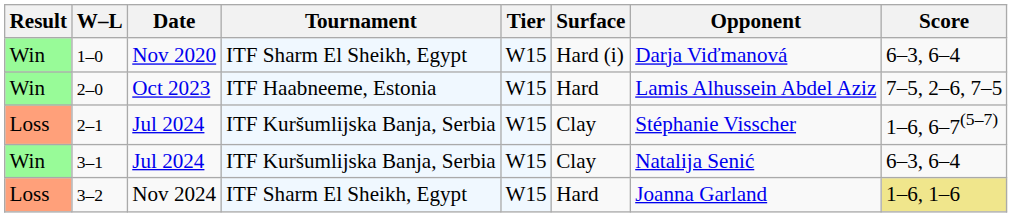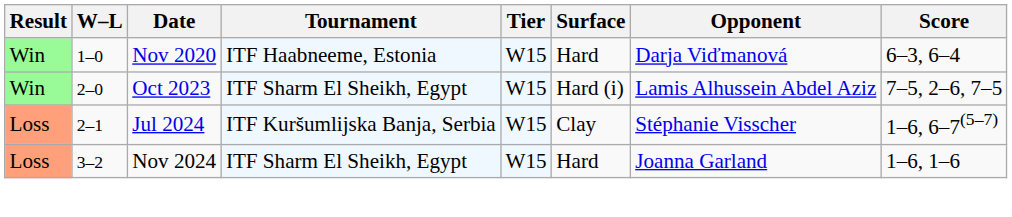 <table class="sortable wikitable">
 <tr>
 <th>Result</th>
 <th class=unsortable>W–L</th>
 <th>Date</th>
 <th>Tournament</th>
 <th>Tier</th>
 <th>Surface</th>
 <th>Opponent</th>
 <th class=unsortable>Score</th>
 </tr>
 <tr>
 <td style=background:#98fb98;>Win</td>
 <td><small>1–0</small></td>
 <td><a href='#'>Nov 2020</a></td>
-<td style="background:#f0f8ff;">ITF Sharm El Sheikh, Egypt</td>
+<td style=background:#f0f8ff;>ITF Haabneeme, Estonia</td>
 <td style=background:#f0f8ff;>W15</td>
-<td>Hard (i)</td>
+<td>Hard</td>
 <td> <a href='#'>Darja Viďmanová</a></td>
 <td>6–3, 6–4</td>
 </tr>
 <tr>
 <td style=background:#98fb98;>Win</td>
 <td><small>2–0</small></td>
 <td><a href='#'>Oct 2023</a></td>
-<td style=background:#f0f8ff;>ITF Haabneeme, Estonia</td>
+<td style=background:#f0f8ff;>ITF Sharm El Sheikh, Egypt</td>
 <td style=background:#f0f8ff;>W15</td>
-<td>Hard</td>
+<td>Hard (i)</td>
 <td> <a href='#'>Lamis Alhussein Abdel Aziz</a></td>
 <td>7–5, 2–6, 7–5</td>
 </tr>
 <tr>
 <td style="background:#FFA07A;">Loss</td>
 <td><small>2–1</small></td>
 <td><a href='#'>Jul 2024</a></td>
 <td style="background:#f0f8ff;">ITF Kuršumlijska Banja, Serbia</td>
 <td style="background:#f0f8ff;">W15</td>
 <td>Clay</td>
 <td> <a href='#'>Stéphanie Visscher</a></td>
 <td>1–6, 6–7<sup>(5–7)</sup></td>
 </tr>
 <tr>
-<td style=background:#98fb98;>Win</td>
-<td><small>3–1</small></td>
-<td><a href='#'>Jul 2024</a></td>
-<td style="background:#f0f8ff;">ITF Kuršumlijska Banja, Serbia</td>
-<td style="background:#f0f8ff;">W15</td>
-<td>Clay</td>
-<td> <a href='#'>Natalija Senić</a></td>
-<td>6–3, 6–4</td>
-</tr>
-<tr>
 <td style="background:#FFA07A;">Loss</td>
 <td><small>3–2</small></td>
 <td>Nov 2024</td>
 <td style="background:#f0f8ff;">ITF Sharm El Sheikh, Egypt</td>
 <td style="background:#f0f8ff;">W15</td>
 <td>Hard</td>
 <td> <a href='#'>Joanna Garland</a></td>
-<td style="background: khaki;">1–6, 1–6</td>
+<td>1–6, 1–6</td>
 </tr>
 </table>
